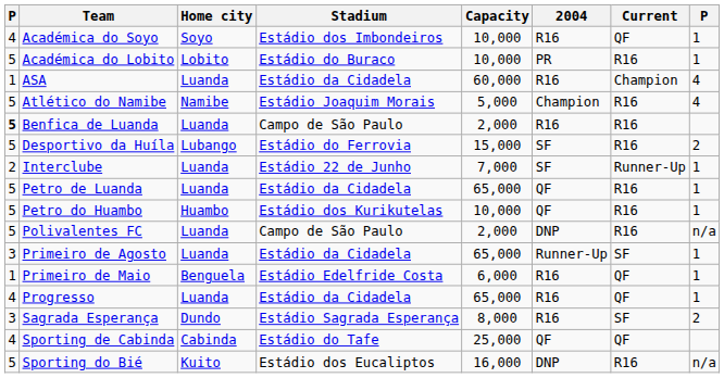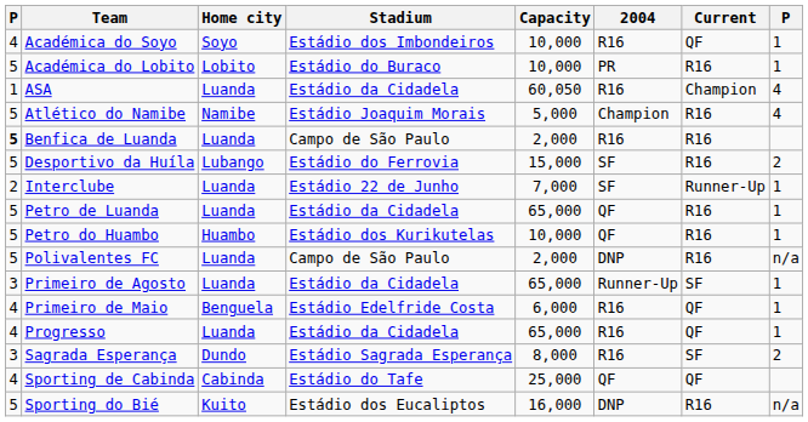 <table class="wikitable sortable">
 <tr>
 <th>P</th>
 <th>Team</th>
 <th>Home city</th>
 <th>Stadium</th>
 <th>Capacity</th>
 <th>2004</th>
 <th>Current</th>
 <th>P</th>
 </tr>
 <tr>
 <td align=center>4</td>
 <td><a href='#'>Académica do Soyo</a></td>
 <td><a href='#'>Soyo</a></td>
 <td><a href='#'>Estádio dos Imbondeiros</a></td>
 <td align="center">10,000</td>
 <td data-sort-value="5">R16</td>
 <td data-sort-value="4">QF</td>
 <td data-sort-value="3"> 1</td>
 </tr>
 <tr>
 <td align=center>5</td>
 <td><a href='#'>Académica do Lobito</a></td>
 <td><a href='#'>Lobito</a></td>
 <td><a href='#'>Estádio do Buraco</a></td>
 <td align="center">10,000</td>
 <td data-sort-value="6">PR</td>
 <td data-sort-value="5">R16</td>
 <td data-sort-value="3"> 1</td>
 </tr>
 <tr>
 <td align=center>1</td>
 <td><a href='#'>ASA</a></td>
 <td><a href='#'>Luanda</a></td>
 <td><a href='#'>Estádio da Cidadela</a></td>
-<td align="center">60,000</td>
+<td align="center">60,050</td>
 <td data-sort-value="5">R16</td>
 <td data-sort-value="1">Champion</td>
 <td data-sort-value="1"> 4</td>
 </tr>
 <tr>
 <td align=center>5</td>
 <td><a href='#'>Atlético do Namibe</a></td>
 <td><a href='#'>Namibe</a></td>
 <td><a href='#'>Estádio Joaquim Morais</a></td>
 <td align="center">5,000</td>
 <td data-sort-value="1">Champion</td>
 <td data-sort-value="5">R16</td>
 <td> 4</td>
 </tr>
 <tr>
 <td align=center><strong>5</strong></td>
 <td><a href='#'>Benfica de Luanda</a></td>
 <td><a href='#'>Luanda</a></td>
 <td>Campo de São Paulo</td>
 <td align="center">2,000</td>
 <td data-sort-value="5">R16</td>
 <td data-sort-value="5">R16</td>
 <td align=center data-sort-value="4"></td>
 </tr>
 <tr>
 <td align=center>5</td>
 <td><a href='#'>Desportivo da Huíla</a></td>
 <td><a href='#'>Lubango</a></td>
 <td><a href='#'>Estádio do Ferrovia</a></td>
 <td align="center">15,000</td>
 <td data-sort-value="3">SF</td>
 <td data-sort-value="5">R16</td>
 <td> 2</td>
 </tr>
 <tr>
 <td align=center>2</td>
 <td><a href='#'>Interclube</a></td>
 <td><a href='#'>Luanda</a></td>
 <td><a href='#'>Estádio 22 de Junho</a></td>
 <td align="center">7,000</td>
 <td data-sort-value="3">SF</td>
 <td data-sort-value="2">Runner-Up</td>
 <td data-sort-value="3"> 1</td>
 </tr>
 <tr>
 <td align=center>5</td>
 <td><a href='#'>Petro de Luanda</a></td>
 <td><a href='#'>Luanda</a></td>
 <td><a href='#'>Estádio da Cidadela</a></td>
 <td align="center">65,000</td>
 <td data-sort-value="4">QF</td>
 <td data-sort-value="5">R16</td>
 <td> 1</td>
 </tr>
 <tr>
 <td align=center>5</td>
 <td><a href='#'>Petro do Huambo</a></td>
 <td><a href='#'>Huambo</a></td>
 <td><a href='#'>Estádio dos Kurikutelas</a></td>
 <td align="center">10,000</td>
 <td data-sort-value="4">QF</td>
 <td data-sort-value="5">R16</td>
 <td> 1</td>
 </tr>
 <tr>
 <td align=center>5</td>
 <td><a href='#'>Polivalentes FC</a></td>
 <td><a href='#'>Luanda</a></td>
 <td>Campo de São Paulo</td>
 <td align="center">2,000</td>
 <td data-sort-value="7">DNP</td>
 <td data-sort-value="5">R16</td>
 <td>n/a</td>
 </tr>
 <tr>
 <td align=center>3</td>
 <td><a href='#'>Primeiro de Agosto</a></td>
 <td><a href='#'>Luanda</a></td>
 <td><a href='#'>Estádio da Cidadela</a></td>
 <td align="center">65,000</td>
 <td data-sort-value="2">Runner-Up</td>
 <td data-sort-value="3">SF</td>
 <td> 1</td>
 </tr>
 <tr>
-<td align=center>1</td>
+<td align=center>4</td>
 <td><a href='#'>Primeiro de Maio</a></td>
 <td><a href='#'>Benguela</a></td>
 <td><a href='#'>Estádio Edelfride Costa</a></td>
 <td align="center">6,000</td>
 <td data-sort-value="5">R16</td>
 <td data-sort-value="4">QF</td>
 <td data-sort-value="3"> 1</td>
 </tr>
 <tr>
 <td align=center>4</td>
 <td><a href='#'>Progresso</a></td>
 <td><a href='#'>Luanda</a></td>
 <td><a href='#'>Estádio da Cidadela</a></td>
 <td align="center">65,000</td>
 <td data-sort-value="5">R16</td>
 <td data-sort-value="4">QF</td>
 <td data-sort-value="3"> 1</td>
 </tr>
 <tr>
 <td align=center>3</td>
 <td><a href='#'>Sagrada Esperança</a></td>
 <td><a href='#'>Dundo</a></td>
 <td><a href='#'>Estádio Sagrada Esperança</a></td>
 <td align="center">8,000</td>
 <td data-sort-value="5">R16</td>
 <td data-sort-value="3">SF</td>
 <td data-sort-value="2"> 2</td>
 </tr>
 <tr>
 <td align=center>4</td>
 <td><a href='#'>Sporting de Cabinda</a></td>
 <td><a href='#'>Cabinda</a></td>
 <td><a href='#'>Estádio do Tafe</a></td>
 <td align="center">25,000</td>
 <td data-sort-value="4">QF</td>
 <td data-sort-value="4">QF</td>
 <td align=center data-sort-value="4"></td>
 </tr>
 <tr>
 <td align=center>5</td>
 <td><a href='#'>Sporting do Bié</a></td>
 <td><a href='#'>Kuito</a></td>
 <td>Estádio dos Eucaliptos</td>
 <td align="center">16,000</td>
 <td data-sort-value="7">DNP</td>
 <td data-sort-value="5">R16</td>
 <td>n/a</td>
 </tr>
 </table>
